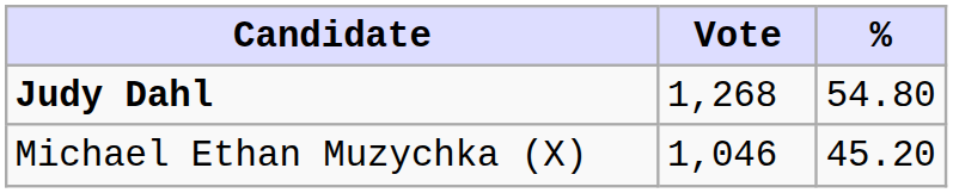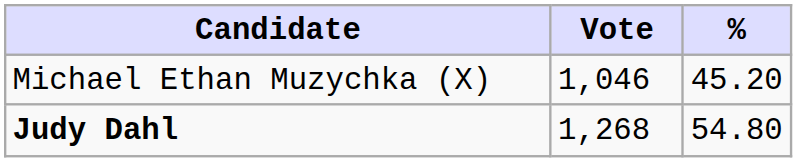 <table class="wikitable">
 <tr>
 <th style="background:#ddf; width:225px;">Candidate</th>
 <th style="background:#ddf; width:50px;">Vote</th>
 <th style="background:#ddf; width:30px;">%</th>
 </tr>
 <tr>
+<td>Michael Ethan Muzychka (X)</td>
+<td>1,046</td>
+<td>45.20</td>
+</tr>
+<tr>
 <td><strong>Judy Dahl</strong></td>
 <td>1,268</td>
 <td>54.80</td>
 </tr>
-<tr>
-<td>Michael Ethan Muzychka (X)</td>
-<td>1,046</td>
-<td>45.20</td>
-</tr>
 </table>
